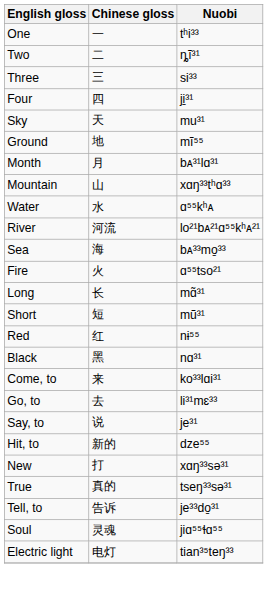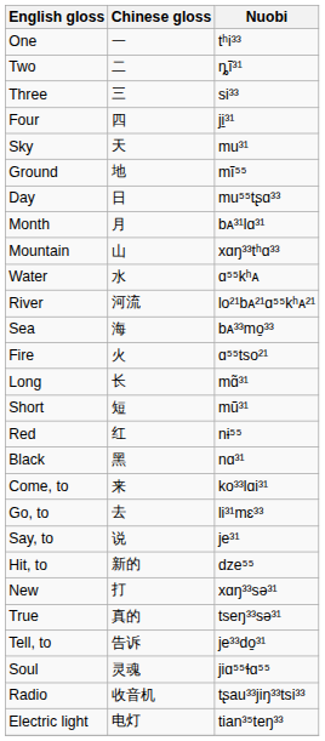 <table class="wikitable sortable">
 <tr>
 <th>English gloss</th>
 <th>Chinese gloss</th>
 <th>Nuobi</th>
 </tr>
 <tr>
 <td>One</td>
 <td>一</td>
 <td>tʰi³³</td>
 </tr>
 <tr>
 <td>Two</td>
 <td>二</td>
 <td>ȵĩ³¹</td>
 </tr>
 <tr>
 <td>Three</td>
 <td>三</td>
 <td>si³³</td>
 </tr>
 <tr>
 <td>Four</td>
 <td>四</td>
 <td>ji̱³¹</td>
 </tr>
 <tr>
 <td>Sky</td>
 <td>天</td>
 <td>mu³¹</td>
 </tr>
 <tr>
 <td>Ground</td>
 <td>地</td>
 <td>mĩ⁵⁵</td>
+</tr>
+<tr>
+<td>Day</td>
+<td>日</td>
+<td>mu⁵⁵tʂɑ³³</td>
 </tr>
 <tr>
 <td>Month</td>
 <td>月</td>
 <td>bᴀ³¹lɑ³¹</td>
 </tr>
 <tr>
 <td>Mountain</td>
 <td>山</td>
 <td>xɑŋ³³tʰɑ³³</td>
 </tr>
 <tr>
 <td>Water</td>
 <td>水</td>
 <td>ɑ⁵⁵kʰᴀ</td>
 </tr>
 <tr>
 <td>River</td>
 <td>河流</td>
 <td>lo²¹bᴀ²¹ɑ⁵⁵kʰᴀ²¹</td>
 </tr>
 <tr>
 <td>Sea</td>
 <td>海</td>
 <td>bᴀ³³mo̱³³</td>
 </tr>
 <tr>
 <td>Fire</td>
 <td>火</td>
 <td>ɑ⁵⁵tso²¹</td>
 </tr>
 <tr>
 <td>Long</td>
 <td>长</td>
 <td>mɑ̃³¹</td>
 </tr>
 <tr>
 <td>Short</td>
 <td>短</td>
 <td>mũ³¹</td>
 </tr>
 <tr>
 <td>Red</td>
 <td>红</td>
 <td>nɨ⁵⁵</td>
 </tr>
 <tr>
 <td>Black</td>
 <td>黑</td>
 <td>nɑ³¹</td>
 </tr>
 <tr>
 <td>Come, to</td>
 <td>来</td>
 <td>ko³³lɑi³¹</td>
 </tr>
 <tr>
 <td>Go, to</td>
 <td>去</td>
 <td>li³¹mɛ³³</td>
 </tr>
 <tr>
 <td>Say, to</td>
 <td>说</td>
 <td>je³¹</td>
 </tr>
 <tr>
 <td>Hit, to</td>
 <td>新的</td>
 <td>dze⁵⁵</td>
 </tr>
 <tr>
 <td>New</td>
 <td>打</td>
 <td>xɑŋ³³sə³¹</td>
 </tr>
 <tr>
 <td>True</td>
 <td>真的</td>
 <td>tseŋ³³sə³¹</td>
 </tr>
 <tr>
 <td>Tell, to</td>
 <td>告诉</td>
 <td>je³³do̱³¹</td>
 </tr>
 <tr>
 <td>Soul</td>
 <td>灵魂</td>
 <td>jiɑ⁵⁵ɬɑ⁵⁵</td>
 </tr>
 <tr>
+<td>Radio</td>
+<td>收音机</td>
+<td>tʂau³³jiŋ³³tsi³³</td>
+</tr>
+<tr>
 <td>Electric light</td>
 <td>电灯</td>
 <td>tian³⁵teŋ³³</td>
 </tr>
 <tr>
 </tr>
 </table>
